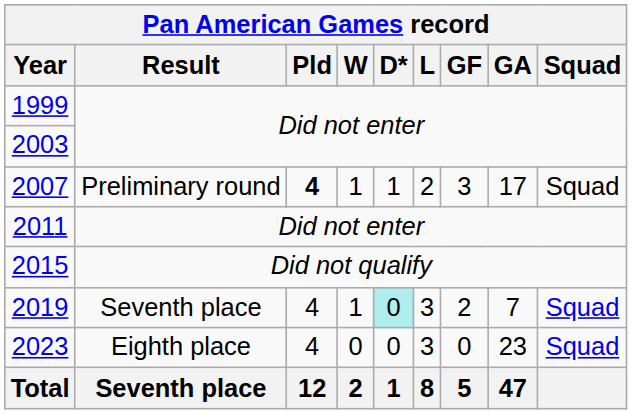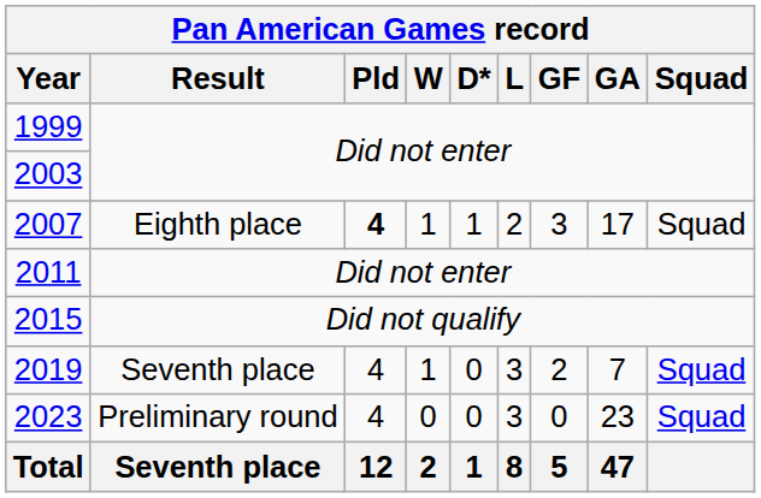 <table class="wikitable" style="text-align: center;">
 <tr>
 <th colspan=10><a href='#'>Pan American Games</a> record</th>
 </tr>
 <tr>
 <th>Year</th>
 <th>Result</th>
 <th>Pld</th>
 <th>W</th>
 <th>D*</th>
 <th>L</th>
 <th>GF</th>
 <th>GA</th>
 <th>Squad</th>
 </tr>
 <tr>
 <td> <a href='#'>1999</a></td>
 <td colspan=9 rowspan=2><em>Did not enter</em></td>
 </tr>
 <tr>
 <td> <a href='#'>2003</a></td>
 </tr>
 <tr>
 <td> <a href='#'>2007</a></td>
-<td>Preliminary round</td>
+<td>Eighth place</td>
 <td><strong>4</strong></td>
 <td>1</td>
 <td>1</td>
 <td>2</td>
 <td>3</td>
 <td>17</td>
 <td>Squad</td>
 </tr>
 <tr>
 <td> <a href='#'>2011</a></td>
 <td colspan=9><em>Did not enter</em></td>
 </tr>
 <tr>
 <td> <a href='#'>2015</a></td>
 <td colspan=9><em>Did not qualify</em></td>
 </tr>
 <tr>
 <td> <a href='#'>2019</a></td>
 <td>Seventh place</td>
 <td>4</td>
 <td>1</td>
-<td style="background: paleturquoise;">0</td>
+<td>0</td>
 <td>3</td>
 <td>2</td>
 <td>7</td>
 <td><a href='#'>Squad</a></td>
 </tr>
 <tr>
 <td> <a href='#'>2023</a></td>
-<td>Eighth place</td>
+<td>Preliminary round</td>
 <td>4</td>
 <td>0</td>
 <td>0</td>
 <td>3</td>
 <td>0</td>
 <td>23</td>
 <td><a href='#'>Squad</a></td>
 </tr>
 <tr>
 <th>Total</th>
 <th>Seventh place</th>
 <th>12</th>
 <th>2</th>
 <th>1</th>
 <th>8</th>
 <th>5</th>
 <th>47</th>
 <th></th>
 </tr>
 </table>
